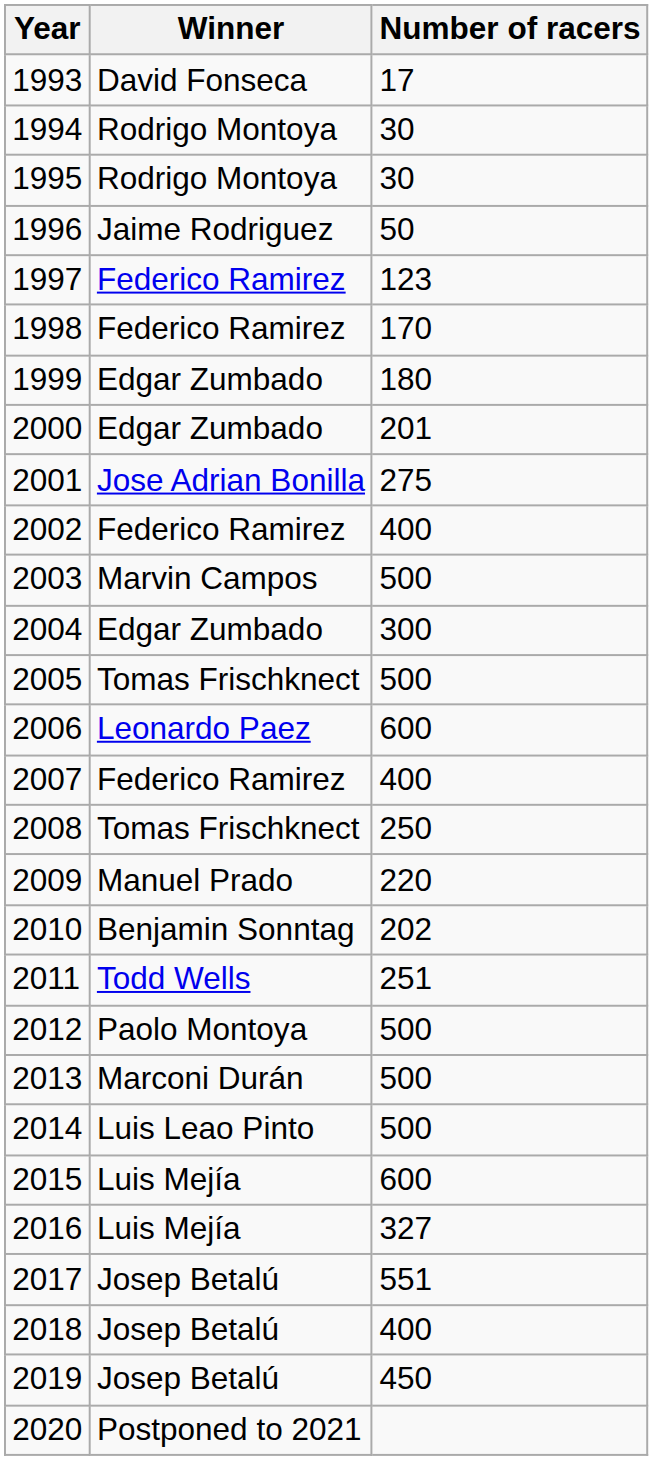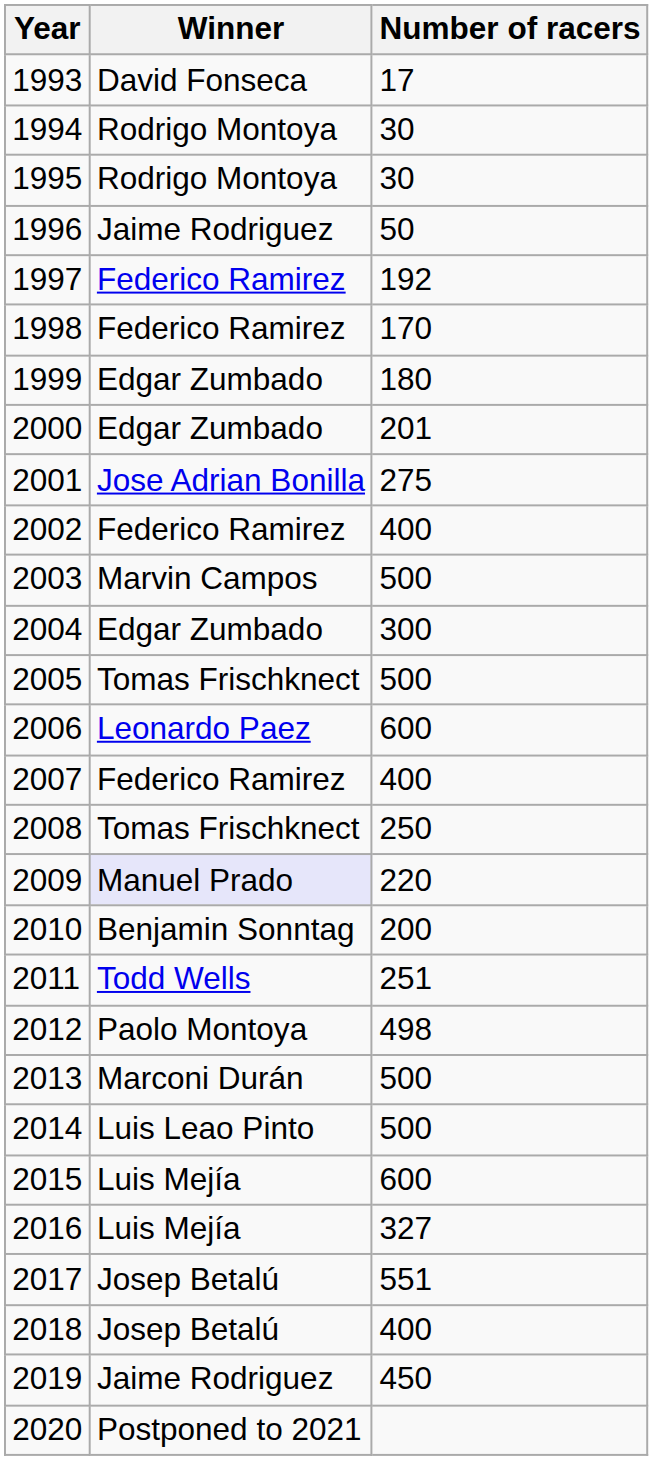 <table class="wikitable">
 <tr>
 <th>Year</th>
 <th>Winner</th>
 <th>Number of racers</th>
 </tr>
 <tr>
 <td>1993</td>
 <td>David Fonseca</td>
 <td>17</td>
 </tr>
 <tr>
 <td>1994</td>
 <td>Rodrigo Montoya</td>
 <td>30</td>
 </tr>
 <tr>
 <td>1995</td>
 <td>Rodrigo Montoya</td>
 <td>30</td>
 </tr>
 <tr>
 <td>1996</td>
 <td>Jaime Rodriguez</td>
 <td>50</td>
 </tr>
 <tr>
 <td>1997</td>
 <td><a href='#'>Federico Ramirez</a></td>
-<td>123</td>
+<td>192</td>
 </tr>
 <tr>
 <td>1998</td>
 <td>Federico Ramirez</td>
 <td>170</td>
 </tr>
 <tr>
 <td>1999</td>
 <td>Edgar Zumbado</td>
 <td>180</td>
 </tr>
 <tr>
 <td>2000</td>
 <td>Edgar Zumbado</td>
 <td>201</td>
 </tr>
 <tr>
 <td>2001</td>
 <td><a href='#'>Jose Adrian Bonilla</a></td>
 <td>275</td>
 </tr>
 <tr>
 <td>2002</td>
 <td>Federico Ramirez</td>
 <td>400</td>
 </tr>
 <tr>
 <td>2003</td>
 <td>Marvin Campos</td>
 <td>500</td>
 </tr>
 <tr>
 <td>2004</td>
 <td>Edgar Zumbado</td>
 <td>300</td>
 </tr>
 <tr>
 <td>2005</td>
 <td>Tomas Frischknect</td>
 <td>500</td>
 </tr>
 <tr>
 <td>2006</td>
 <td><a href='#'>Leonardo Paez</a></td>
 <td>600</td>
 </tr>
 <tr>
 <td>2007</td>
 <td>Federico Ramirez</td>
 <td>400</td>
 </tr>
 <tr>
 <td>2008</td>
 <td>Tomas Frischknect</td>
 <td>250</td>
 </tr>
 <tr>
 <td>2009</td>
-<td>Manuel Prado</td>
+<td style="background: lavender;">Manuel Prado</td>
 <td>220</td>
 </tr>
 <tr>
 <td>2010</td>
 <td>Benjamin Sonntag</td>
-<td>202</td>
+<td>200</td>
 </tr>
 <tr>
 <td>2011</td>
 <td><a href='#'>Todd Wells</a></td>
 <td>251</td>
 </tr>
 <tr>
 <td>2012</td>
 <td>Paolo Montoya</td>
-<td>500</td>
+<td>498</td>
 </tr>
 <tr>
 <td>2013</td>
 <td>Marconi Durán</td>
 <td>500</td>
 </tr>
 <tr>
 <td>2014</td>
 <td>Luis Leao Pinto</td>
 <td>500</td>
 </tr>
 <tr>
 <td>2015</td>
 <td>Luis Mejía</td>
 <td>600</td>
 </tr>
 <tr>
 <td>2016</td>
 <td>Luis Mejía</td>
 <td>327</td>
 </tr>
 <tr>
 <td>2017</td>
 <td>Josep Betalú</td>
 <td>551</td>
 </tr>
 <tr>
 <td>2018</td>
 <td>Josep Betalú</td>
 <td>400</td>
 </tr>
 <tr>
 <td>2019</td>
-<td>Josep Betalú</td>
+<td>Jaime Rodriguez</td>
 <td>450</td>
 </tr>
 <tr>
 <td>2020</td>
 <td>Postponed to 2021</td>
 <td></td>
 </tr>
 </table>
